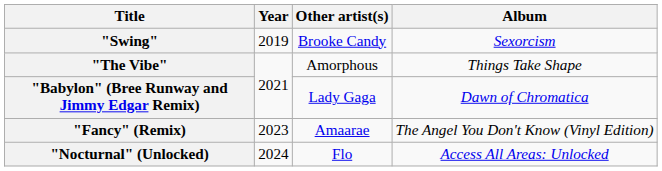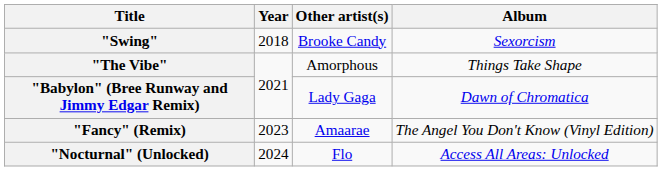 <table class="wikitable plainrowheaders" style="text-align:center;">
 <tr>
 <th scope="col" style="width:16em;">Title</th>
 <th scope="col">Year</th>
 <th scope="col">Other artist(s)</th>
 <th scope="col">Album</th>
 </tr>
 <tr>
 <th scope="row">"Swing"</th>
-<td>2019</td>
+<td>2018</td>
 <td><a href='#'>Brooke Candy</a></td>
 <td><a href='#'><em>Sexorcism</em></a></td>
 </tr>
 <tr>
 <th scope="row">"The Vibe"</th>
 <td rowspan="2">2021</td>
 <td>Amorphous</td>
 <td><em>Things Take Shape</em></td>
 </tr>
 <tr>
 <th scope="row">"Babylon" (Bree Runway and <a href='#'>Jimmy Edgar</a> Remix)</th>
 <td><a href='#'>Lady Gaga</a></td>
 <td><em><a href='#'>Dawn of Chromatica</a></em></td>
 </tr>
 <tr>
 <th scope="row">"Fancy" (Remix)</th>
 <td>2023</td>
 <td><a href='#'>Amaarae</a></td>
 <td><em>The Angel You Don't Know (Vinyl Edition)</em></td>
 </tr>
 <tr>
 <th scope="row">"Nocturnal" (Unlocked)</th>
 <td>2024</td>
 <td><a href='#'>Flo</a></td>
 <td><em><a href='#'>Access All Areas: Unlocked</a></em></td>
 </tr>
 </table>
